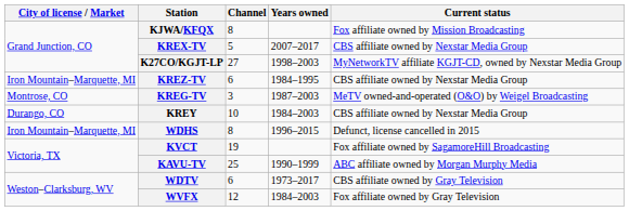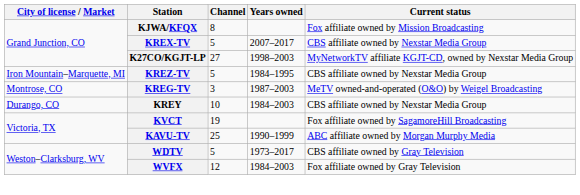 <table class="wikitable">
 <tr>
 <th><a href='#'>City of license</a> / <a href='#'>Market</a></th>
 <th>Station</th>
 <th>Channel</th>
 <th>Years owned</th>
 <th>Current status</th>
 </tr>
 <tr>
 <td rowspan="3"><a href='#'>Grand Junction, CO</a></td>
 <th>KJWA/<a href='#'>KFQX</a></th>
 <td>8</td>
 <td></td>
 <td><a href='#'>Fox</a> affiliate owned by <a href='#'>Mission Broadcasting</a></td>
 </tr>
 <tr>
 <th><a href='#'>KREX-TV</a></th>
 <td>5</td>
 <td>2007–2017</td>
 <td><a href='#'>CBS</a> affiliate owned by <a href='#'>Nexstar Media Group</a></td>
 </tr>
 <tr>
 <th>K27CO/KGJT-LP</th>
 <td>27</td>
 <td>1998–2003</td>
 <td><a href='#'>MyNetworkTV</a> affiliate <a href='#'>KGJT-CD</a>, owned by Nexstar Media Group</td>
 </tr>
 <tr>
 <td><a href='#'>Iron Mountain</a>–<a href='#'>Marquette, MI</a></td>
 <th><a href='#'>KREZ-TV</a></th>
-<td>6</td>
+<td>5</td>
 <td>1984–1995</td>
 <td>CBS affiliate owned by Nexstar Media Group</td>
 </tr>
 <tr>
 <td><a href='#'>Montrose, CO</a></td>
 <th><a href='#'>KREG-TV</a></th>
 <td>3</td>
 <td>1987–2003</td>
 <td><a href='#'>MeTV</a> owned-and-operated (<a href='#'>O&O</a>) by <a href='#'>Weigel Broadcasting</a></td>
 </tr>
 <tr>
 <td><a href='#'>Durango, CO</a></td>
 <th>KREY</th>
 <td>10</td>
 <td>1984–2003</td>
 <td>CBS affiliate owned by Nexstar Media Group</td>
 </tr>
 <tr>
-<td><a href='#'>Iron Mountain</a>–<a href='#'>Marquette, MI</a></td>
-<th><a href='#'>WDHS</a></th>
-<td>8</td>
-<td>1996–2015</td>
-<td>Defunct, license cancelled in 2015</td>
-</tr>
-<tr>
 <td rowspan="2"><a href='#'>Victoria, TX</a></td>
 <th><a href='#'>KVCT</a></th>
 <td>19</td>
 <td></td>
 <td>Fox affiliate owned by <a href='#'>SagamoreHill Broadcasting</a></td>
 </tr>
 <tr>
 <th><a href='#'>KAVU-TV</a></th>
 <td>25</td>
 <td>1990–1999</td>
 <td><a href='#'>ABC</a> affiliate owned by <a href='#'>Morgan Murphy Media</a></td>
 </tr>
 <tr>
 <td rowspan="2"><a href='#'>Weston</a>–<a href='#'>Clarksburg, WV</a></td>
 <th><a href='#'>WDTV</a></th>
-<td>6</td>
+<td>5</td>
 <td>1973–2017</td>
 <td>CBS affiliate owned by <a href='#'>Gray Television</a></td>
 </tr>
 <tr>
 <th><a href='#'>WVFX</a></th>
 <td>12</td>
 <td>1984–2003</td>
 <td>Fox affiliate owned by Gray Television</td>
 </tr>
 </table>
